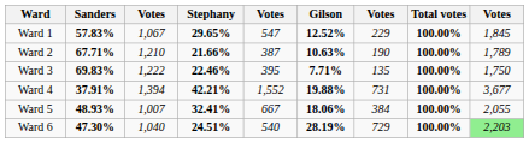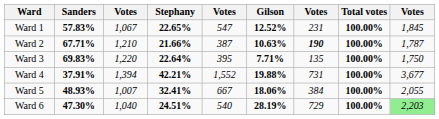 <table width="55%" class="wikitable sortable">
 <tr>
 <th width="9%">Ward</th>
 <th width="8%">Sanders</th>
 <th width="8%">Votes</th>
 <th width="8%">Stephany</th>
 <th width="8%">Votes</th>
 <th width="8%">Gilson</th>
 <th width="8%">Votes</th>
 <th width="8%">Total votes</th>
 <th width="8%">Votes</th>
 </tr>
 <tr>
 <td align="center" >Ward 1</td>
 <td align="center"><strong>57.83%</strong></td>
 <td align="center"><em>1,067</em></td>
-<td align="center"><strong>29.65%</strong></td>
+<td align="center"><strong>22.65%</strong></td>
 <td align="center"><em>547</em></td>
 <td align="center"><strong>12.52%</strong></td>
-<td align="center"><em>229</em></td>
+<td align="center"><em>231</em></td>
 <td align="center"><strong>100.00%</strong></td>
 <td align="center"><em>1,845</em></td>
 </tr>
 <tr>
 <td align="center" >Ward 2</td>
 <td align="center"><strong>67.71%</strong></td>
 <td align="center"><em>1,210</em></td>
 <td align="center"><strong>21.66%</strong></td>
 <td align="center"><em>387</em></td>
 <td align="center"><strong>10.63%</strong></td>
-<td align="center"><em>190</em></td>
+<td align="center"><strong><em>190</em></strong></td>
 <td align="center"><strong>100.00%</strong></td>
-<td align="center"><em>1,789</em></td>
+<td align="center"><em>1,787</em></td>
 </tr>
 <tr>
 <td align="center" >Ward 3</td>
 <td align="center"><strong>69.83%</strong></td>
-<td align="center"><em>1,222</em></td>
-<td align="center"><strong>22.46%</strong></td>
+<td align="center"><em>1,220</em></td>
+<td align="center"><strong>22.64%</strong></td>
 <td align="center"><em>395</em></td>
 <td align="center"><strong>7.71%</strong></td>
 <td align="center"><em>135</em></td>
 <td align="center"><strong>100.00%</strong></td>
 <td align="center"><em>1,750</em></td>
 </tr>
 <tr>
 <td align="center" >Ward 4</td>
 <td align="center"><strong>37.91%</strong></td>
 <td align="center"><em>1,394</em></td>
 <td align="center"><strong>42.21%</strong></td>
 <td align="center"><em>1,552</em></td>
 <td align="center"><strong>19.88%</strong></td>
 <td align="center"><em>731</em></td>
 <td align="center"><strong>100.00%</strong></td>
 <td align="center"><em>3,677</em></td>
 </tr>
 <tr>
 <td align="center" >Ward 5</td>
 <td align="center"><strong>48.93%</strong></td>
 <td align="center"><em>1,007</em></td>
 <td align="center"><strong>32.41%</strong></td>
 <td align="center"><em>667</em></td>
 <td align="center"><strong>18.06%</strong></td>
 <td align="center"><em>384</em></td>
 <td align="center"><strong>100.00%</strong></td>
 <td align="center"><em>2,055</em></td>
 </tr>
 <tr>
 <td align="center" >Ward 6</td>
 <td align="center"><strong>47.30%</strong></td>
 <td align="center"><em>1,040</em></td>
 <td align="center"><strong>24.51%</strong></td>
 <td align="center"><em>540</em></td>
 <td align="center"><strong>28.19%</strong></td>
 <td align="center"><em>729</em></td>
 <td align="center"><strong>100.00%</strong></td>
 <td align="center" style="background: lightgreen;"><em>2,203</em></td>
 </tr>
 </table>
